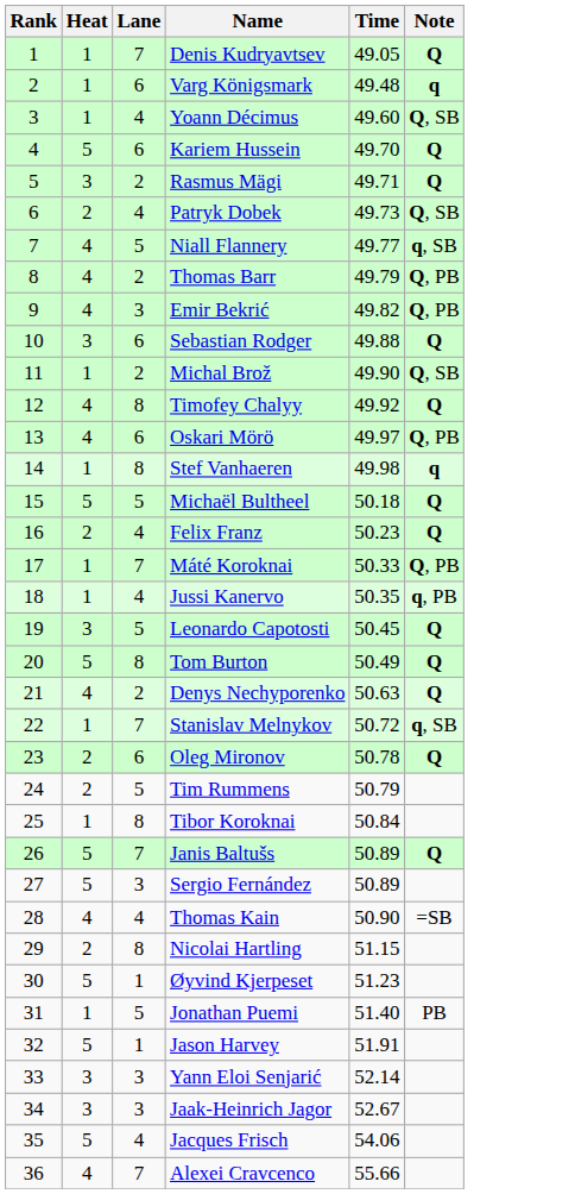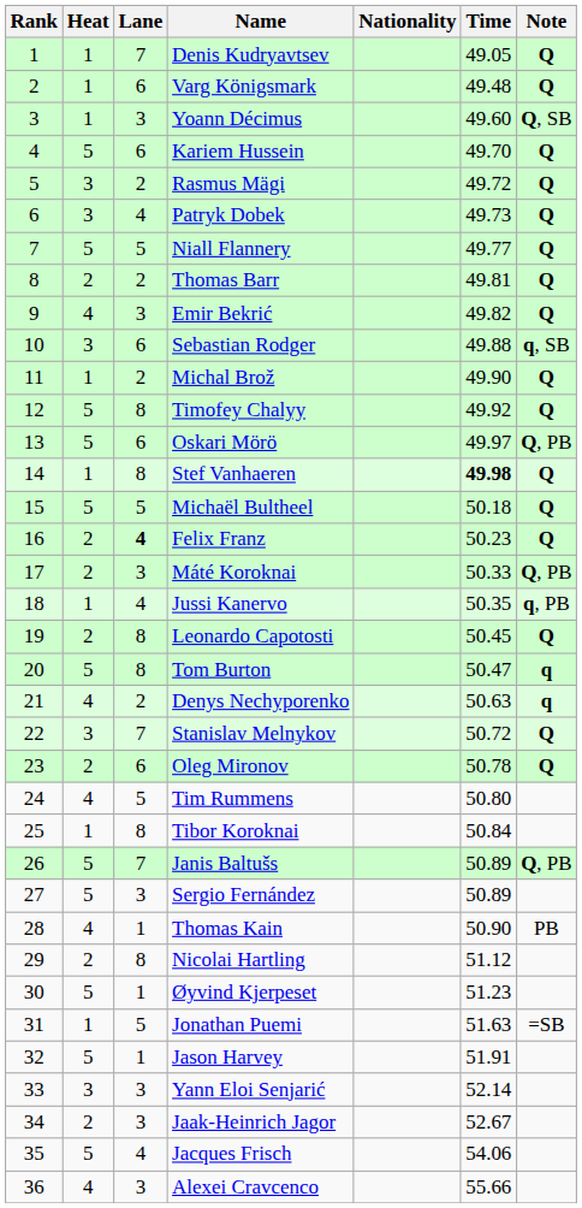 <table class="wikitable sortable" style="text-align:center">
 <tr>
 <th>Rank</th>
 <th>Heat</th>
 <th>Lane</th>
 <th>Name</th>
+<th>Nationality</th>
 <th>Time</th>
 <th>Note</th>
 </tr>
 <tr bgcolor=ccffcc>
 <td>1</td>
 <td>1</td>
 <td>7</td>
 <td align=left><a href='#'>Denis Kudryavtsev</a></td>
+<td align=left></td>
 <td>49.05</td>
 <td><strong>Q</strong></td>
 </tr>
 <tr bgcolor=ccffcc>
 <td>2</td>
 <td>1</td>
 <td>6</td>
 <td align=left><a href='#'>Varg Königsmark</a></td>
+<td align=left></td>
 <td>49.48</td>
-<td><strong>q</strong></td>
+<td><strong>Q</strong></td>
 </tr>
 <tr bgcolor=ccffcc>
 <td>3</td>
 <td>1</td>
-<td>4</td>
+<td>3</td>
 <td align=left><a href='#'>Yoann Décimus</a></td>
+<td align=left></td>
 <td>49.60</td>
 <td><strong>Q</strong>, SB</td>
 </tr>
 <tr bgcolor=ccffcc>
 <td>4</td>
 <td>5</td>
 <td>6</td>
 <td align=left><a href='#'>Kariem Hussein</a></td>
+<td align=left></td>
 <td>49.70</td>
 <td><strong>Q</strong></td>
 </tr>
 <tr bgcolor=ccffcc>
 <td>5</td>
 <td>3</td>
 <td>2</td>
 <td align=left><a href='#'>Rasmus Mägi</a></td>
-<td>49.71</td>
+<td align=left></td>
+<td>49.72</td>
 <td><strong>Q</strong></td>
 </tr>
 <tr bgcolor=ccffcc>
 <td>6</td>
-<td>2</td>
+<td>3</td>
 <td>4</td>
 <td align=left><a href='#'>Patryk Dobek</a></td>
+<td align=left></td>
 <td>49.73</td>
-<td><strong>Q</strong>, SB</td>
+<td><strong>Q</strong></td>
 </tr>
 <tr bgcolor=ccffcc>
 <td>7</td>
-<td>4</td>
+<td>5</td>
 <td>5</td>
 <td align=left><a href='#'>Niall Flannery</a></td>
+<td align=left></td>
 <td>49.77</td>
-<td><strong>q</strong>, SB</td>
+<td><strong>Q</strong></td>
 </tr>
 <tr bgcolor=ccffcc>
 <td>8</td>
-<td>4</td>
+<td>2</td>
 <td>2</td>
 <td align=left><a href='#'>Thomas Barr</a></td>
-<td>49.79</td>
-<td><strong>Q</strong>, PB</td>
+<td align=left></td>
+<td>49.81</td>
+<td><strong>Q</strong></td>
 </tr>
 <tr bgcolor=ccffcc>
 <td>9</td>
 <td>4</td>
 <td>3</td>
 <td align=left><a href='#'>Emir Bekrić</a></td>
+<td align=left></td>
 <td>49.82</td>
-<td><strong>Q</strong>, PB</td>
+<td><strong>Q</strong></td>
 </tr>
 <tr bgcolor=ccffcc>
 <td>10</td>
 <td>3</td>
 <td>6</td>
 <td align=left><a href='#'>Sebastian Rodger</a></td>
+<td align=left></td>
 <td>49.88</td>
-<td><strong>Q</strong></td>
+<td><strong>q</strong>, SB</td>
 </tr>
 <tr bgcolor=ccffcc>
 <td>11</td>
 <td>1</td>
 <td>2</td>
 <td align=left><a href='#'>Michal Brož</a></td>
+<td align=left></td>
 <td>49.90</td>
-<td><strong>Q</strong>, SB</td>
+<td><strong>Q</strong></td>
 </tr>
 <tr bgcolor=ccffcc>
 <td>12</td>
-<td>4</td>
+<td>5</td>
 <td>8</td>
 <td align=left><a href='#'>Timofey Chalyy</a></td>
+<td align=left></td>
 <td>49.92</td>
 <td><strong>Q</strong></td>
 </tr>
 <tr bgcolor=ccffcc>
 <td>13</td>
-<td>4</td>
+<td>5</td>
 <td>6</td>
 <td align=left><a href='#'>Oskari Mörö</a></td>
+<td align=left></td>
 <td>49.97</td>
 <td><strong>Q</strong>, PB</td>
 </tr>
 <tr bgcolor=ddffdd>
 <td>14</td>
 <td>1</td>
 <td>8</td>
 <td align=left><a href='#'>Stef Vanhaeren</a></td>
-<td>49.98</td>
-<td><strong>q</strong></td>
+<td align=left></td>
+<td><strong>49.98</strong></td>
+<td><strong>Q</strong></td>
 </tr>
 <tr bgcolor=ccffcc>
 <td>15</td>
 <td>5</td>
 <td>5</td>
 <td align=left><a href='#'>Michaël Bultheel</a></td>
+<td align=left></td>
 <td>50.18</td>
 <td><strong>Q</strong></td>
 </tr>
 <tr bgcolor=ccffcc>
 <td>16</td>
 <td>2</td>
-<td>4</td>
+<td><strong>4</strong></td>
 <td align=left><a href='#'>Felix Franz</a></td>
+<td align=left></td>
 <td>50.23</td>
 <td><strong>Q</strong></td>
 </tr>
 <tr bgcolor=ccffcc>
 <td>17</td>
-<td>1</td>
-<td>7</td>
+<td>2</td>
+<td>3</td>
 <td align=left><a href='#'>Máté Koroknai</a></td>
+<td align=left></td>
 <td>50.33</td>
 <td><strong>Q</strong>, PB</td>
 </tr>
 <tr bgcolor=ddffdd>
 <td>18</td>
 <td>1</td>
 <td>4</td>
 <td align=left><a href='#'>Jussi Kanervo</a></td>
+<td align=left></td>
 <td>50.35</td>
 <td><strong>q</strong>, PB</td>
 </tr>
 <tr bgcolor=ccffcc>
 <td>19</td>
-<td>3</td>
-<td>5</td>
+<td>2</td>
+<td>8</td>
 <td align=left><a href='#'>Leonardo Capotosti</a></td>
+<td align=left></td>
 <td>50.45</td>
 <td><strong>Q</strong></td>
 </tr>
 <tr bgcolor=ccffcc>
 <td>20</td>
 <td>5</td>
 <td>8</td>
 <td align=left><a href='#'>Tom Burton</a></td>
-<td>50.49</td>
-<td><strong>Q</strong></td>
+<td align=left></td>
+<td>50.47</td>
+<td><strong>q</strong></td>
 </tr>
 <tr bgcolor=ddffdd>
 <td>21</td>
 <td>4</td>
 <td>2</td>
 <td align=left><a href='#'>Denys Nechyporenko</a></td>
+<td align=left></td>
 <td>50.63</td>
-<td><strong>Q</strong></td>
+<td><strong>q</strong></td>
 </tr>
 <tr bgcolor=ddffdd>
 <td>22</td>
-<td>1</td>
+<td>3</td>
 <td>7</td>
 <td align=left><a href='#'>Stanislav Melnykov</a></td>
+<td align=left></td>
 <td>50.72</td>
-<td><strong>q</strong>, SB</td>
+<td><strong>Q</strong></td>
 </tr>
 <tr bgcolor=ccffcc>
 <td>23</td>
 <td>2</td>
 <td>6</td>
 <td align=left><a href='#'>Oleg Mironov</a></td>
+<td align=left></td>
 <td>50.78</td>
 <td><strong>Q</strong></td>
 </tr>
 <tr>
 <td>24</td>
-<td>2</td>
+<td>4</td>
 <td>5</td>
 <td align=left><a href='#'>Tim Rummens</a></td>
-<td>50.79</td>
+<td align=left></td>
+<td>50.80</td>
 <td></td>
 </tr>
 <tr>
 <td>25</td>
 <td>1</td>
 <td>8</td>
 <td align=left><a href='#'>Tibor Koroknai</a></td>
+<td align=left></td>
 <td>50.84</td>
 <td></td>
 </tr>
 <tr bgcolor=ccffcc>
 <td>26</td>
 <td>5</td>
 <td>7</td>
 <td align=left><a href='#'>Janis Baltušs</a></td>
+<td align=left></td>
 <td>50.89</td>
-<td><strong>Q</strong></td>
+<td><strong>Q</strong>, PB</td>
 </tr>
 <tr>
 <td>27</td>
 <td>5</td>
 <td>3</td>
 <td align=left><a href='#'>Sergio Fernández</a></td>
+<td align=left></td>
 <td>50.89</td>
 <td></td>
 </tr>
 <tr>
 <td>28</td>
 <td>4</td>
-<td>4</td>
+<td>1</td>
 <td align=left><a href='#'>Thomas Kain</a></td>
+<td align=left></td>
 <td>50.90</td>
-<td>=SB</td>
+<td>PB</td>
 </tr>
 <tr>
 <td>29</td>
 <td>2</td>
 <td>8</td>
 <td align=left><a href='#'>Nicolai Hartling</a></td>
-<td>51.15</td>
+<td align=left></td>
+<td>51.12</td>
 <td></td>
 </tr>
 <tr>
 <td>30</td>
 <td>5</td>
 <td>1</td>
 <td align=left><a href='#'>Øyvind Kjerpeset</a></td>
+<td align=left></td>
 <td>51.23</td>
 <td></td>
 </tr>
 <tr>
 <td>31</td>
 <td>1</td>
 <td>5</td>
 <td align=left><a href='#'>Jonathan Puemi</a></td>
-<td>51.40</td>
-<td>PB</td>
+<td align=left></td>
+<td>51.63</td>
+<td>=SB</td>
 </tr>
 <tr>
 <td>32</td>
 <td>5</td>
 <td>1</td>
 <td align=left><a href='#'>Jason Harvey</a></td>
+<td align=left></td>
 <td>51.91</td>
 <td></td>
 </tr>
 <tr>
 <td>33</td>
 <td>3</td>
 <td>3</td>
 <td align=left><a href='#'>Yann Eloi Senjarić</a></td>
+<td align=left></td>
 <td>52.14</td>
 <td></td>
 </tr>
 <tr>
 <td>34</td>
-<td>3</td>
+<td>2</td>
 <td>3</td>
 <td align=left><a href='#'>Jaak-Heinrich Jagor</a></td>
+<td align=left></td>
 <td>52.67</td>
 <td></td>
 </tr>
 <tr>
 <td>35</td>
 <td>5</td>
 <td>4</td>
 <td align=left><a href='#'>Jacques Frisch</a></td>
+<td align=left></td>
 <td>54.06</td>
 <td></td>
 </tr>
 <tr>
 <td>36</td>
 <td>4</td>
-<td>7</td>
+<td>3</td>
 <td align=left><a href='#'>Alexei Cravcenco</a></td>
+<td align=left></td>
 <td>55.66</td>
 <td></td>
 </tr>
 </table>
